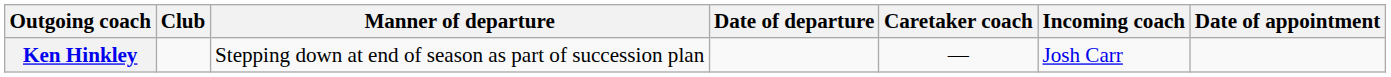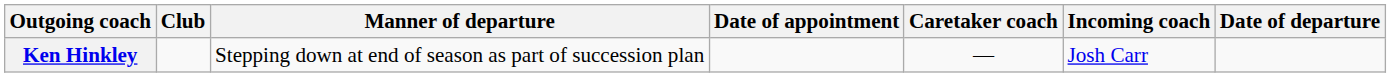 <table class="wikitable plainrowheaders">
 <tr>
 <th>Outgoing coach</th>
 <th>Club</th>
 <th>Manner of departure</th>
-<th>Date of departure</th>
+<th>Date of appointment</th>
 <th>Caretaker coach</th>
 <th>Incoming coach</th>
-<th>Date of appointment</th>
+<th>Date of departure</th>
 </tr>
 <tr>
 <th scope=row><a href='#'>Ken Hinkley</a></th>
 <td></td>
 <td>Stepping down at end of season as part of succession plan</td>
 <td></td>
 <td align=center>—</td>
 <td><a href='#'>Josh Carr</a></td>
 <td></td>
 </tr>
 </table>
